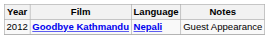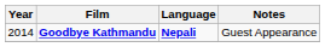 <table class="wikitable" style="font-size: 95%;">
 <tr>
 <th>Year</th>
 <th>Film</th>
 <th>Language</th>
 <th>Notes</th>
 </tr>
 <tr>
-<td rowspan="1">2012</td>
+<td rowspan="1">2014</td>
 <td><strong><a href='#'>Goodbye Kathmandu</a></strong></td>
 <td><strong><a href='#'>Nepali</a></strong></td>
 <td>Guest Appearance</td>
 </tr>
 <tr>
 </tr>
 </table>
